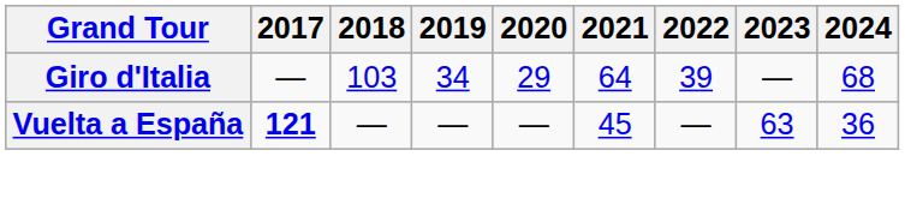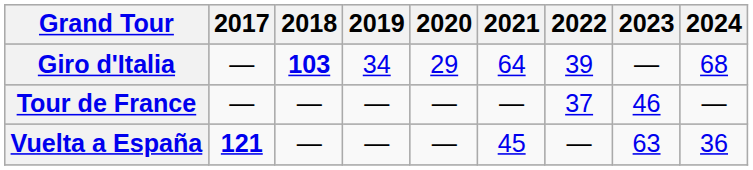 <table class="wikitable plainrowheaders">
 <tr>
 <th scope="col"><a href='#'>Grand Tour</a></th>
 <th scope="col">2017</th>
 <th scope="col">2018</th>
 <th scope="col">2019</th>
 <th scope="col">2020</th>
 <th scope="col">2021</th>
 <th scope="col">2022</th>
 <th scope="col">2023</th>
 <th scope=“col”>2024</th>
 </tr>
 <tr style="text-align:center;">
 <th scope="row"> <a href='#'>Giro d'Italia</a></th>
 <td>—</td>
-<td><a href='#'>103</a></td>
+<td><strong><a href='#'>103</a></strong></td>
 <td><a href='#'>34</a></td>
 <td><a href='#'>29</a></td>
 <td><a href='#'>64</a></td>
 <td><a href='#'>39</a></td>
 <td>—</td>
 <td><a href='#'>68</a></td>
+</tr>
+<tr style="text-align:center;">
+<th scope="row"> <a href='#'>Tour de France</a></th>
+<td>—</td>
+<td>—</td>
+<td>—</td>
+<td>—</td>
+<td>—</td>
+<td><a href='#'>37</a></td>
+<td><a href='#'>46</a></td>
+<td>—</td>
 </tr>
 <tr style="text-align:center;">
 <th scope="row"> <a href='#'>Vuelta a España</a></th>
 <td><strong><a href='#'>121</a></strong></td>
 <td>—</td>
 <td>—</td>
 <td>—</td>
 <td><a href='#'>45</a></td>
 <td>—</td>
 <td><a href='#'>63</a></td>
 <td><a href='#'>36</a></td>
 </tr>
 </table>
